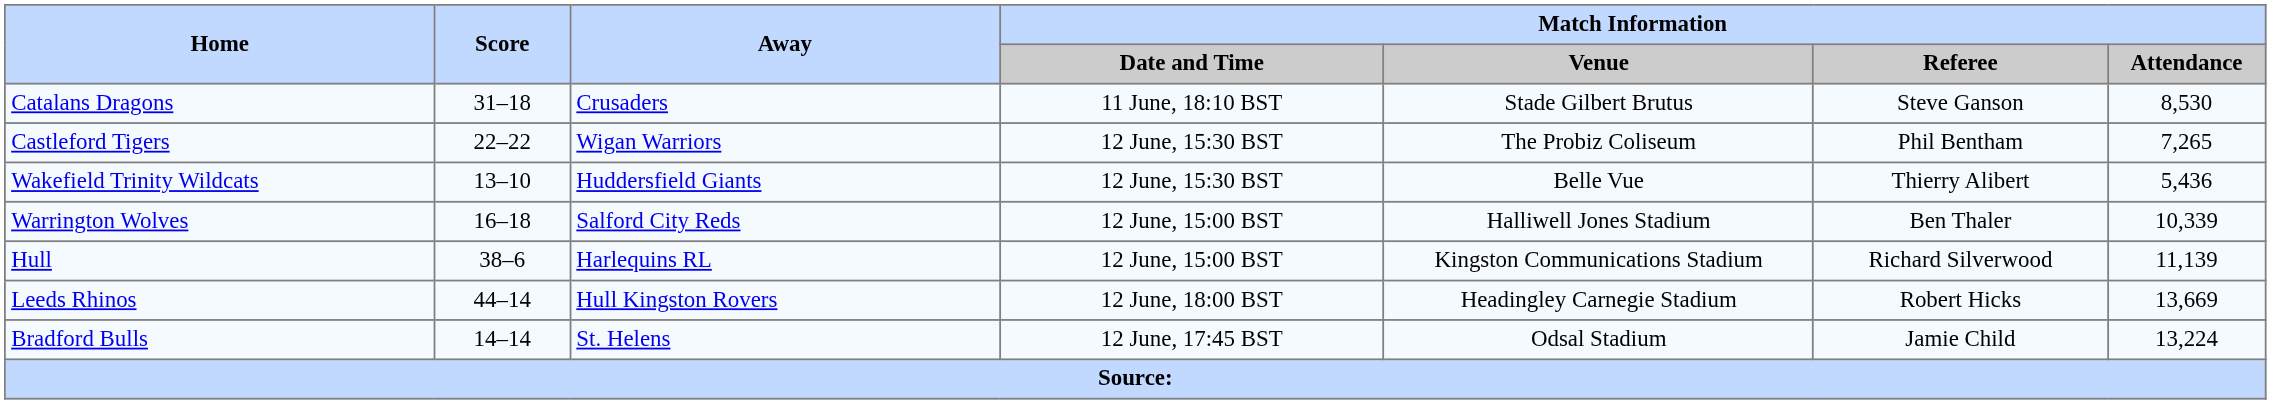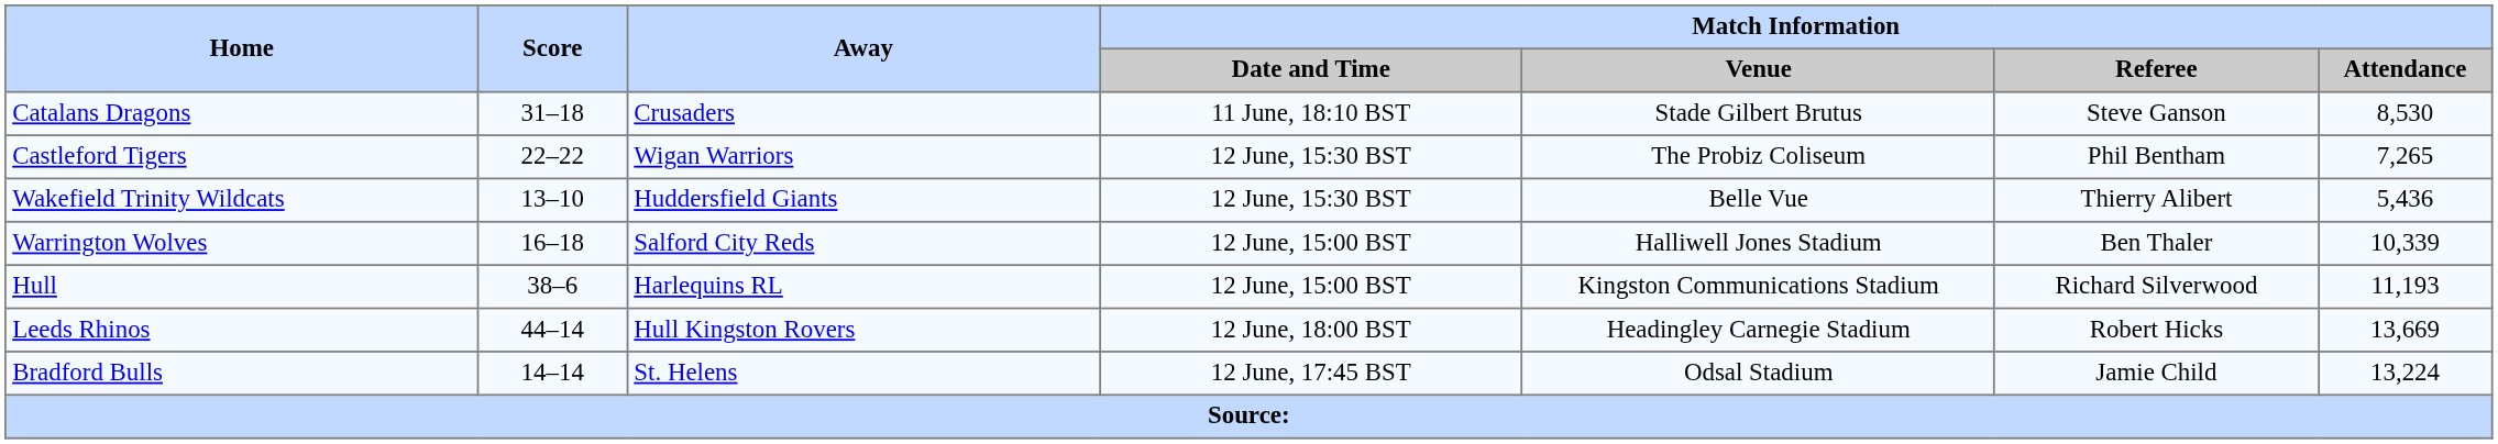 <table border="1" cellpadding="3" cellspacing="0" style="border-collapse:collapse; font-size:80%; text-align:center; width:100%;">
 <tr style="background:#c1d8ff;">
 <th rowspan="2" style="width:19%;">Home</th>
 <th rowspan="2" style="width:6%;">Score</th>
 <th rowspan="2" style="width:19%;">Away</th>
 <th colspan=6>Match Information</th>
 </tr>
 <tr style="background:#ccc;">
 <th width=17%>Date and Time</th>
 <th width=19%>Venue</th>
 <th width=13%>Referee</th>
 <th width=7%>Attendance</th>
 </tr>
 <tr style="background:#f5faff;">
 <td align=left> <a href='#'>Catalans Dragons</a></td>
 <td>31–18</td>
 <td align=left> <a href='#'>Crusaders</a></td>
 <td>11 June, 18:10 BST</td>
 <td>Stade Gilbert Brutus</td>
 <td>Steve Ganson</td>
 <td>8,530</td>
 </tr>
 <tr style="background:#f5faff;">
 <td align=left> <a href='#'>Castleford Tigers</a></td>
 <td>22–22</td>
 <td align=left> <a href='#'>Wigan Warriors</a></td>
 <td>12 June, 15:30 BST</td>
 <td>The Probiz Coliseum</td>
 <td>Phil Bentham</td>
 <td>7,265</td>
 </tr>
 <tr style="background:#f5faff;">
 <td align=left> <a href='#'>Wakefield Trinity Wildcats</a></td>
 <td>13–10</td>
 <td align=left> <a href='#'>Huddersfield Giants</a></td>
 <td>12 June, 15:30 BST</td>
 <td>Belle Vue</td>
 <td>Thierry Alibert</td>
 <td>5,436</td>
 </tr>
 <tr style="background:#f5faff;">
 <td align=left> <a href='#'>Warrington Wolves</a></td>
 <td>16–18</td>
 <td align=left> <a href='#'>Salford City Reds</a></td>
 <td>12 June, 15:00 BST</td>
 <td>Halliwell Jones Stadium</td>
 <td>Ben Thaler</td>
 <td>10,339</td>
 </tr>
 <tr style="background:#f5faff;">
 <td align=left> <a href='#'>Hull</a></td>
 <td>38–6</td>
 <td align=left> <a href='#'>Harlequins RL</a></td>
 <td>12 June, 15:00 BST</td>
 <td>Kingston Communications Stadium</td>
 <td>Richard Silverwood</td>
-<td>11,139</td>
+<td>11,193</td>
 </tr>
 <tr style="background:#f5faff;">
 <td align=left> <a href='#'>Leeds Rhinos</a></td>
 <td>44–14</td>
 <td align=left> <a href='#'>Hull Kingston Rovers</a></td>
 <td>12 June, 18:00 BST</td>
 <td>Headingley Carnegie Stadium</td>
 <td>Robert Hicks</td>
 <td>13,669</td>
 </tr>
 <tr style="background:#f5faff;">
 <td align=left> <a href='#'>Bradford Bulls</a></td>
 <td>14–14</td>
 <td align=left> <a href='#'>St. Helens</a></td>
 <td>12 June, 17:45 BST</td>
 <td>Odsal Stadium</td>
 <td>Jamie Child</td>
 <td>13,224</td>
 </tr>
 <tr style="background:#c1d8ff;">
 <th colspan=12>Source:</th>
 </tr>
 </table>
